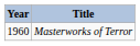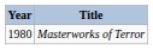 <table class="wikitable" style="font-size:95%;">
 <tr>
 <th style="background:#B0C4DE;">Year</th>
 <th style="background:#B0C4DE;">Title</th>
 </tr>
 <tr>
-<td>1960</td>
+<td>1980</td>
 <td><em>Masterworks of Terror</em></td>
 </tr>
 </table>
